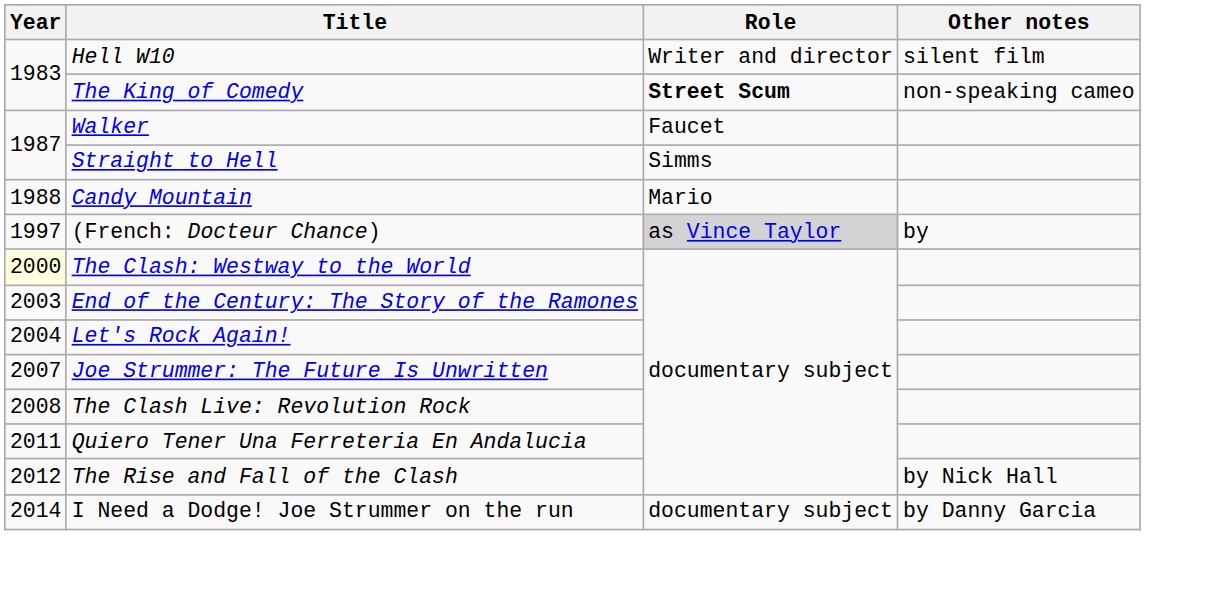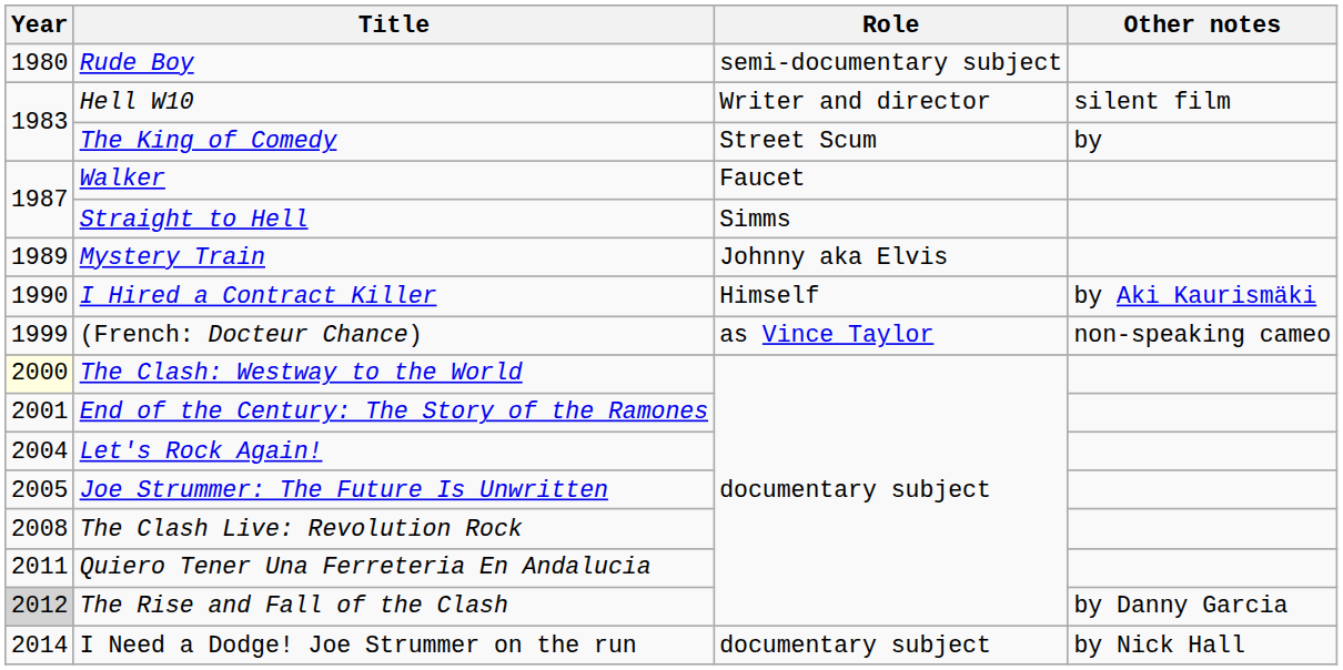 <table class="wikitable">
 <tr>
 <th>Year</th>
 <th>Title</th>
 <th>Role</th>
 <th>Other notes</th>
+</tr>
+<tr>
+<td>1980</td>
+<td><em><a href='#'>Rude Boy</a></em></td>
+<td>semi-documentary subject</td>
+<td></td>
 </tr>
 <tr>
 <td rowspan="2">1983</td>
 <td><em>Hell W10</em></td>
 <td>Writer and director</td>
 <td>silent film</td>
 </tr>
 <tr>
 <td><em><a href='#'>The King of Comedy</a></em></td>
-<td><strong>Street Scum</strong></td>
-<td>non-speaking cameo</td>
+<td>Street Scum</td>
+<td>by </td>
 </tr>
 <tr>
 <td rowspan="2">1987</td>
 <td><em><a href='#'>Walker</a></em></td>
 <td>Faucet</td>
 <td></td>
 </tr>
 <tr>
 <td><em><a href='#'>Straight to Hell</a></em></td>
 <td>Simms</td>
 <td></td>
 </tr>
 <tr>
-<td>1988</td>
-<td><em><a href='#'>Candy Mountain</a></em></td>
-<td>Mario</td>
+<td>1989</td>
+<td><em><a href='#'>Mystery Train</a></em></td>
+<td>Johnny aka Elvis</td>
 <td></td>
 </tr>
 <tr>
-<td>1997</td>
+<td>1990</td>
+<td><em><a href='#'>I Hired a Contract Killer</a></em></td>
+<td>Himself</td>
+<td>by <a href='#'>Aki Kaurismäki</a></td>
+</tr>
+<tr>
+<td>1999</td>
 <td> (French: <em>Docteur Chance</em>)</td>
-<td style="background: lightgrey;">as <a href='#'>Vince Taylor</a></td>
-<td>by </td>
+<td>as <a href='#'>Vince Taylor</a></td>
+<td>non-speaking cameo</td>
 </tr>
 <tr>
 <td style="background: lightyellow;">2000</td>
 <td><em><a href='#'>The Clash: Westway to the World</a></em></td>
 <td rowspan="7">documentary subject</td>
 <td></td>
 </tr>
 <tr>
-<td>2003</td>
+<td>2001</td>
 <td><em><a href='#'>End of the Century: The Story of the Ramones</a></em></td>
 <td></td>
 </tr>
 <tr>
 <td>2004</td>
 <td><em><a href='#'>Let's Rock Again!</a></em></td>
 <td></td>
 </tr>
 <tr>
-<td>2007</td>
+<td>2005</td>
 <td><em><a href='#'>Joe Strummer: The Future Is Unwritten</a></em></td>
 <td></td>
 </tr>
 <tr>
 <td>2008</td>
 <td><em>The Clash Live: Revolution Rock</em></td>
 <td></td>
 </tr>
 <tr>
 <td>2011</td>
 <td><em>Quiero Tener Una Ferreteria En Andalucia</em></td>
 <td></td>
 </tr>
 <tr>
-<td>2012</td>
+<td style="background: lightgrey;">2012</td>
 <td><em>The Rise and Fall of the Clash</em></td>
-<td>by Nick Hall</td>
+<td>by Danny Garcia</td>
 </tr>
 <tr>
 <td>2014</td>
 <td>I Need a Dodge! Joe Strummer on the run</td>
 <td>documentary subject</td>
-<td>by Danny Garcia</td>
+<td>by Nick Hall</td>
 </tr>
 </table>
